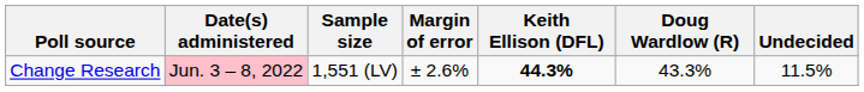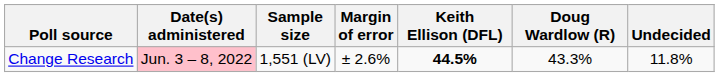 <table class="wikitable" style="font-size:90%;text-align:center;">
 <tr valign=bottom>
 <th>Poll source</th>
 <th>Date(s)<br>administered</th>
 <th>Sample<br>size</th>
 <th>Margin<br>of error</th>
 <th style="width:100px;">Keith<br>Ellison (DFL)</th>
 <th style="width:100px;">Doug<br>Wardlow (R)</th>
 <th>Undecided</th>
 </tr>
 <tr>
 <td style="text-align:left;"><a href='#'>Change Research</a></td>
 <td style="background: pink; text-align:left;">Jun. 3 – 8, 2022</td>
 <td>1,551 (LV)</td>
 <td>± 2.6%</td>
-<td><strong>44.3%</strong></td>
+<td><strong>44.5%</strong></td>
 <td>43.3%</td>
-<td>11.5%</td>
+<td>11.8%</td>
 </tr>
 </table>
